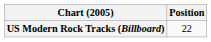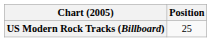 <table class="wikitable plainrowheaders" style="text-align:center">
 <tr>
 <th scope="col">Chart (2005)</th>
 <th scope="col">Position</th>
 </tr>
 <tr>
 <th scope="row">US Modern Rock Tracks (<em>Billboard</em>)</th>
-<td>22</td>
+<td>25</td>
 </tr>
 </table>
